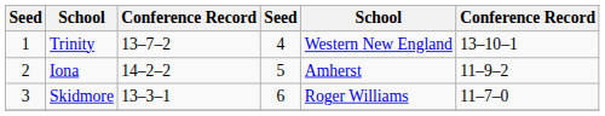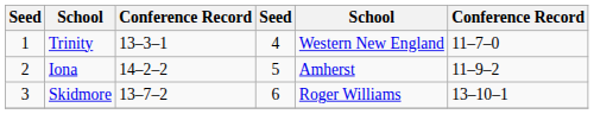 <table class="wikitable">
 <tr>
 <th>Seed</th>
 <th>School</th>
 <th>Conference Record</th>
 <th>Seed</th>
 <th>School</th>
 <th>Conference Record</th>
 </tr>
 <tr>
 <td align=center>1</td>
 <td><a href='#'>Trinity</a></td>
-<td>13–7–2</td>
+<td>13–3–1</td>
 <td align=center>4</td>
 <td><a href='#'>Western New England</a></td>
-<td>13–10–1</td>
+<td>11–7–0</td>
 </tr>
 <tr>
 <td align=center>2</td>
 <td><a href='#'>Iona</a></td>
 <td>14–2–2</td>
 <td align=center>5</td>
 <td><a href='#'>Amherst</a></td>
 <td>11–9–2</td>
 </tr>
 <tr>
 <td align=center>3</td>
 <td><a href='#'>Skidmore</a></td>
-<td>13–3–1</td>
+<td>13–7–2</td>
 <td align=center>6</td>
 <td><a href='#'>Roger Williams</a></td>
-<td>11–7–0</td>
+<td>13–10–1</td>
 </tr>
 <tr>
 </tr>
 </table>
